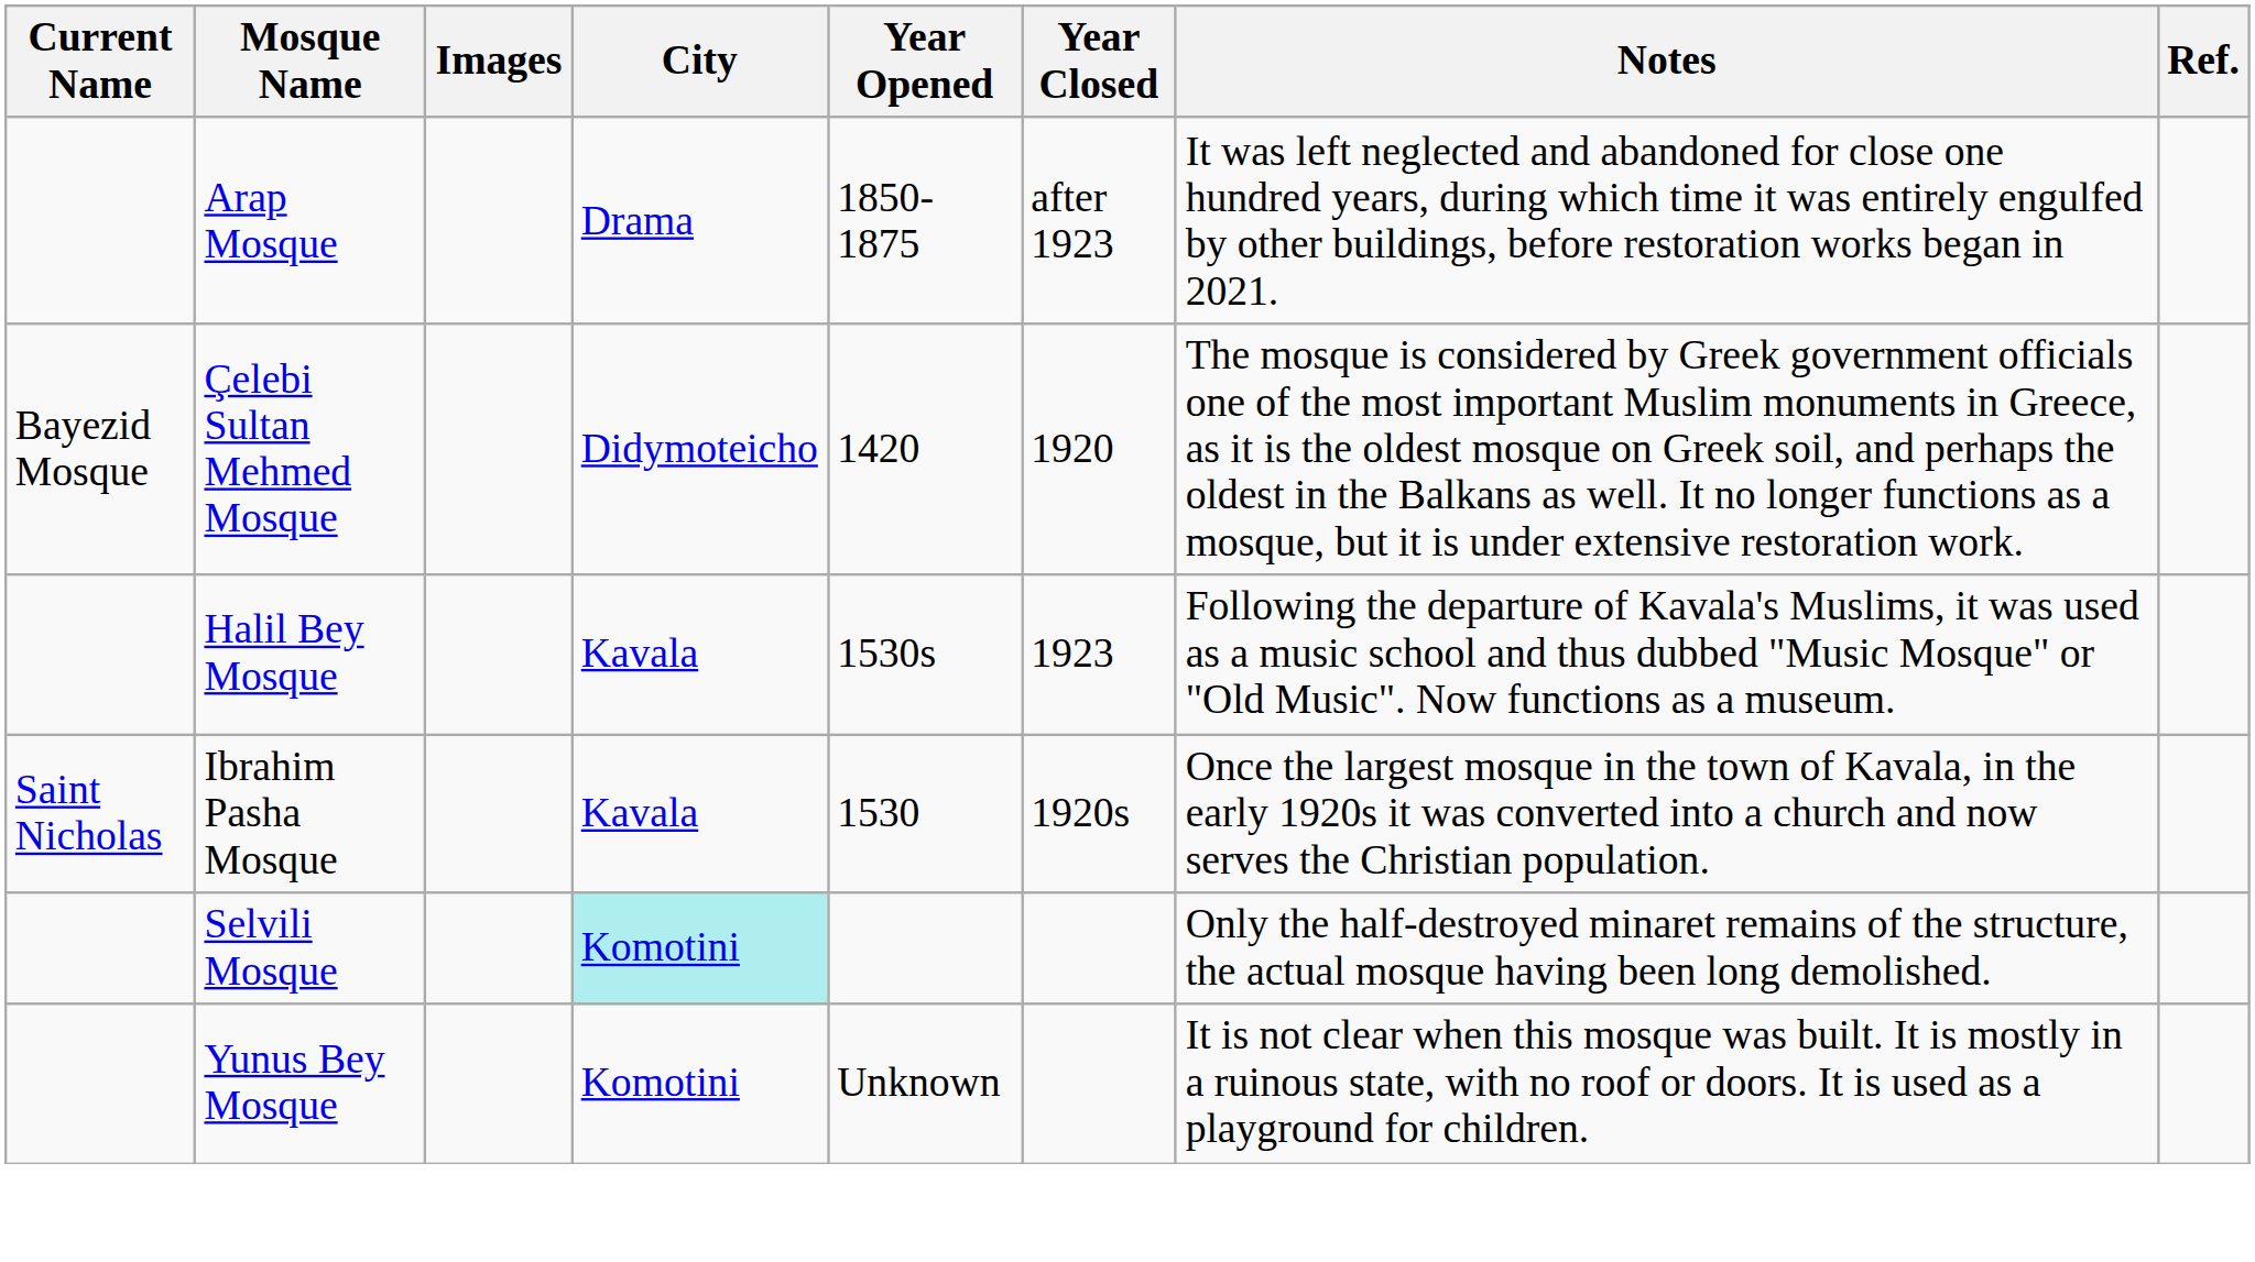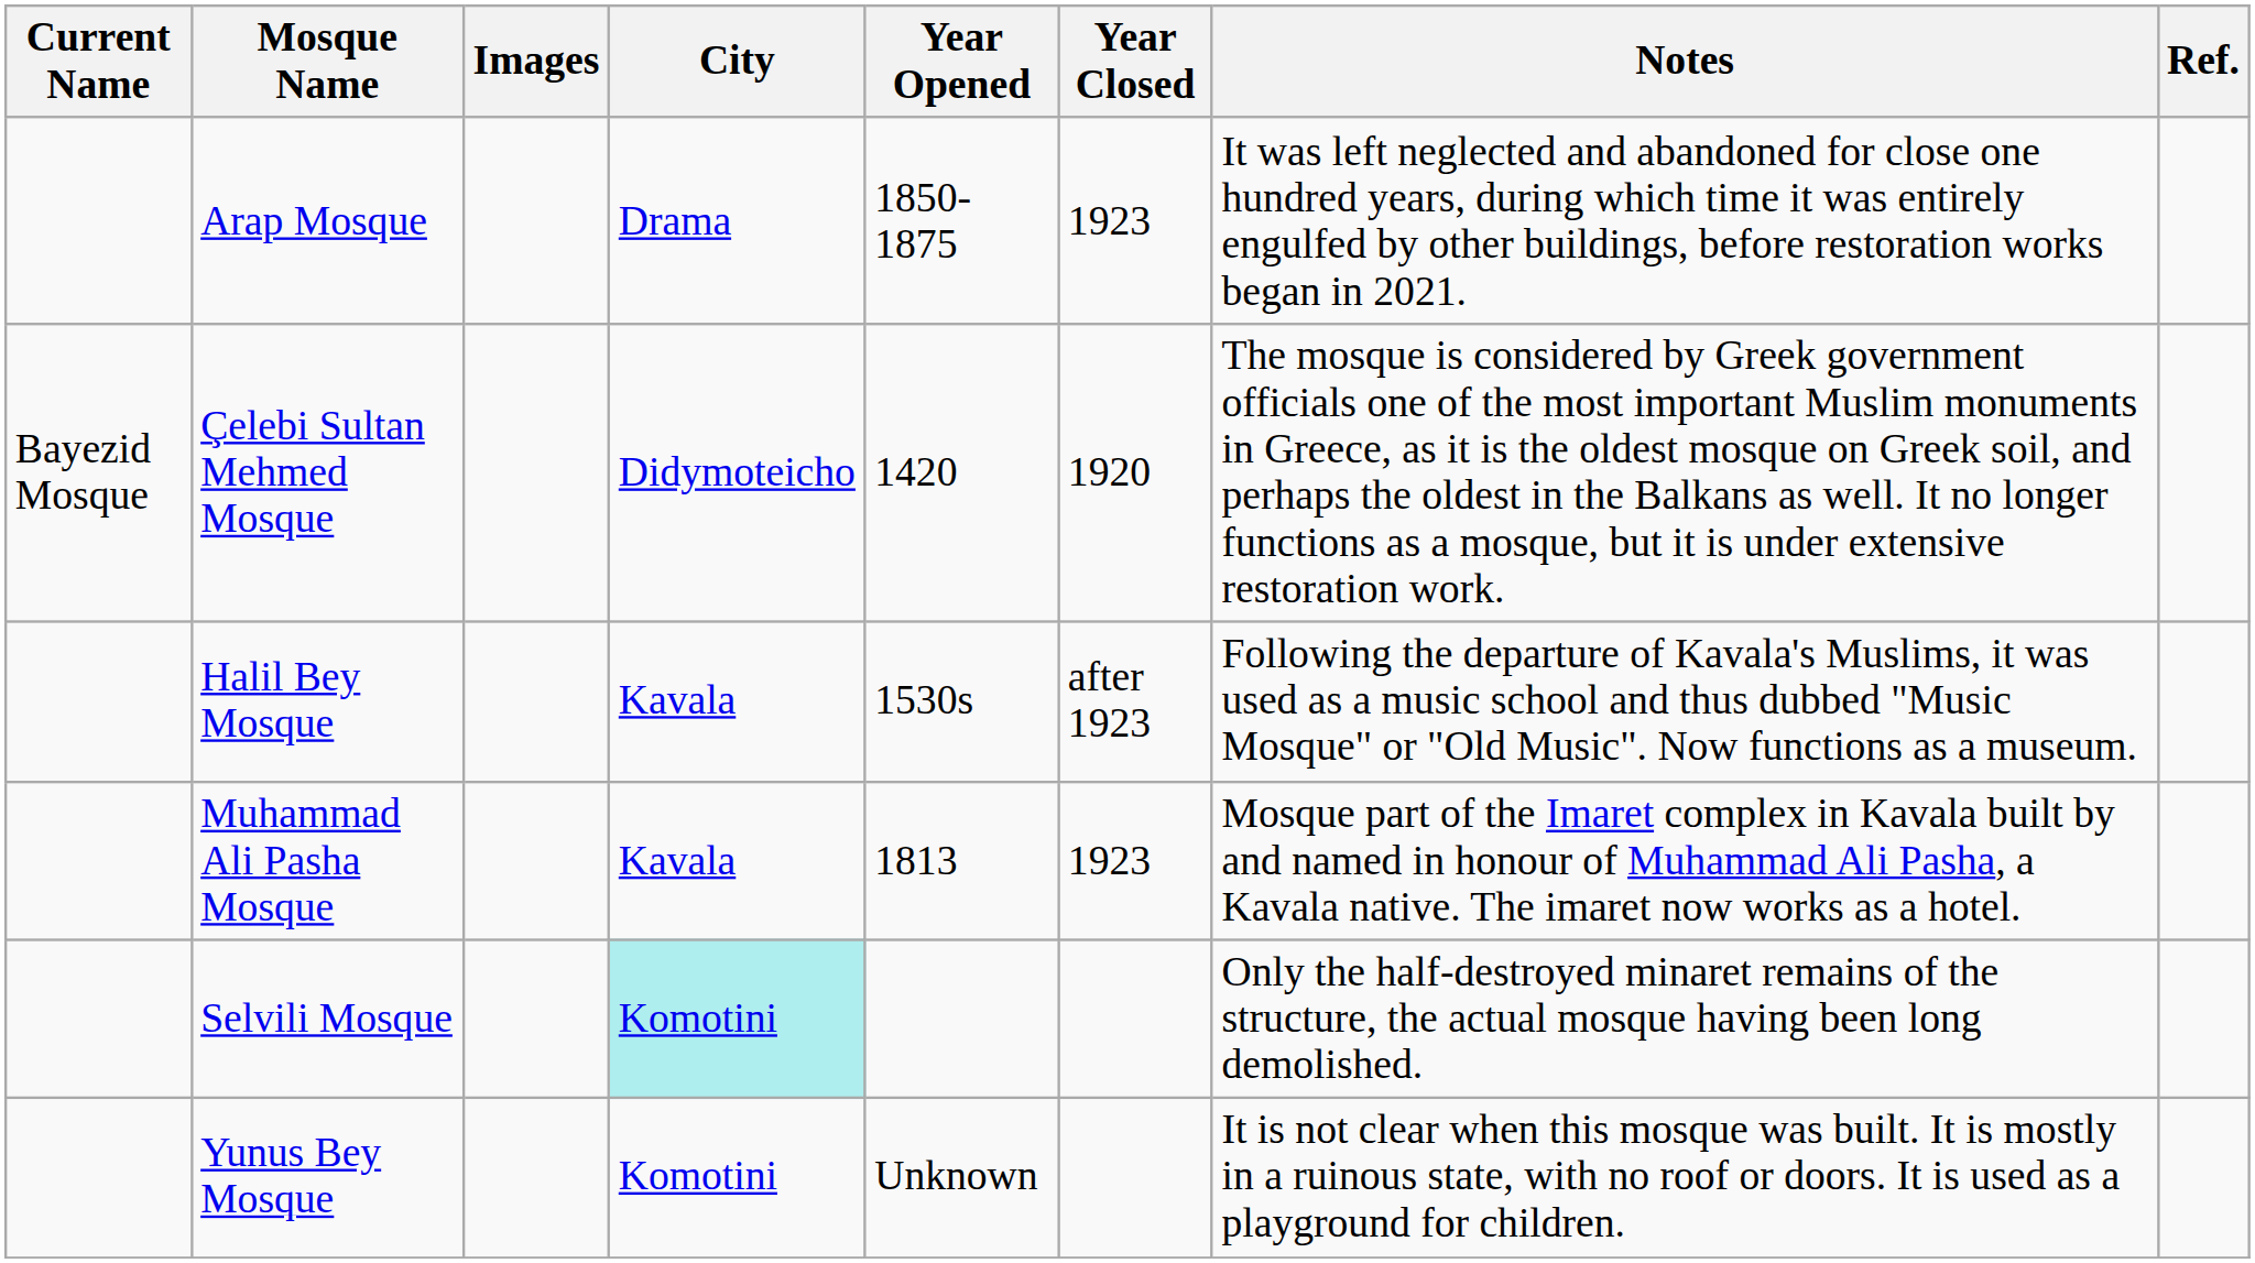 <table class="wikitable plainrowheaders sortable" style="text-align:left;">
 <tr>
 <th>Current Name</th>
 <th>Mosque Name</th>
 <th class="unsortable">Images</th>
 <th>City</th>
 <th>Year Opened</th>
 <th>Year Closed</th>
 <th class="unsortable">Notes</th>
 <th class="unsortable">Ref.</th>
 </tr>
 <tr>
 <td></td>
 <td><a href='#'>Arap Mosque</a></td>
 <td></td>
 <td><a href='#'>Drama</a></td>
 <td>1850-1875</td>
-<td>after 1923</td>
+<td>1923</td>
 <td>It was left neglected and abandoned for close one hundred years, during which time it was entirely engulfed by other buildings, before restoration works began in 2021.</td>
 <td></td>
 </tr>
 <tr>
 <td>Bayezid Mosque</td>
 <td><a href='#'>Çelebi Sultan Mehmed Mosque</a></td>
 <td></td>
 <td><a href='#'>Didymoteicho</a></td>
 <td>1420</td>
 <td>1920</td>
 <td>The mosque is considered by Greek government officials one of the most important Muslim monuments in Greece, as it is the oldest mosque on Greek soil, and perhaps the oldest in the Balkans as well. It no longer functions as a mosque, but it is under extensive restoration work.</td>
 <td></td>
 </tr>
 <tr>
 <td></td>
 <td><a href='#'>Halil Bey Mosque</a></td>
 <td></td>
 <td><a href='#'>Kavala</a></td>
 <td>1530s</td>
-<td>1923</td>
+<td>after 1923</td>
 <td>Following the departure of Kavala's Muslims, it was used as a music school and thus dubbed "Music Mosque" or "Old Music". Now functions as a museum.</td>
 <td></td>
 </tr>
 <tr>
-<td><a href='#'>Saint Nicholas</a></td>
-<td>Ibrahim Pasha Mosque</td>
+<td></td>
+<td><a href='#'>Muhammad Ali Pasha Mosque</a></td>
 <td></td>
 <td><a href='#'>Kavala</a></td>
-<td>1530</td>
-<td>1920s</td>
-<td>Once the largest mosque in the town of Kavala, in the early 1920s it was converted into a church and now serves the Christian population.</td>
+<td>1813</td>
+<td>1923</td>
+<td>Mosque part of the <a href='#'>Imaret</a> complex in Kavala built by and named in honour of <a href='#'>Muhammad Ali Pasha</a>, a Kavala native. The imaret now works as a hotel.</td>
 <td></td>
 </tr>
 <tr>
 <td></td>
 <td><a href='#'>Selvili Mosque</a></td>
 <td></td>
 <td style="background: paleturquoise;"><a href='#'>Komotini</a></td>
 <td></td>
 <td></td>
 <td>Only the half-destroyed minaret remains of the structure, the actual mosque having been long demolished.</td>
 <td></td>
 </tr>
 <tr>
 <td></td>
 <td><a href='#'>Yunus Bey Mosque</a></td>
 <td></td>
 <td><a href='#'>Komotini</a></td>
 <td>Unknown</td>
 <td></td>
 <td>It is not clear when this mosque was built. It is mostly in a ruinous state, with no roof or doors. It is used as a playground for children.</td>
 <td></td>
 </tr>
 <tr>
 </tr>
 </table>
